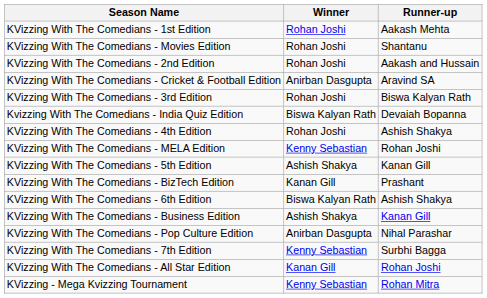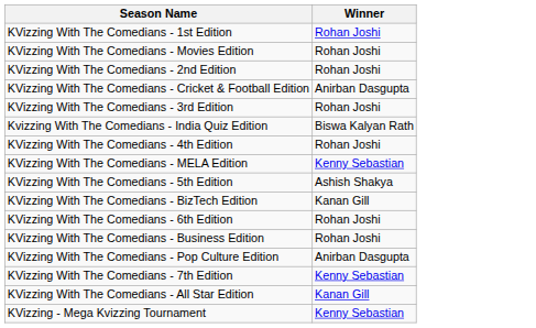 <table class="wikitable">
 <tr>
 <th>Season Name</th>
 <th>Winner</th>
-<th>Runner-up</th>
 </tr>
 <tr>
 <td>KVizzing With The Comedians - 1st Edition</td>
 <td><a href='#'>Rohan Joshi</a></td>
-<td>Aakash Mehta</td>
 </tr>
 <tr>
 <td>KVizzing With The Comedians - Movies Edition</td>
 <td>Rohan Joshi</td>
-<td>Shantanu</td>
 </tr>
 <tr>
 <td>KVizzing With The Comedians - 2nd Edition</td>
 <td>Rohan Joshi</td>
-<td>Aakash and Hussain</td>
 </tr>
 <tr>
 <td>KVizzing With The Comedians - Cricket & Football Edition</td>
 <td>Anirban Dasgupta</td>
-<td>Aravind SA</td>
 </tr>
 <tr>
 <td>KVizzing With The Comedians - 3rd Edition</td>
 <td>Rohan Joshi</td>
-<td>Biswa Kalyan Rath</td>
 </tr>
 <tr>
 <td>Kvizzing With The Comedians - India Quiz Edition</td>
 <td>Biswa Kalyan Rath</td>
-<td>Devaiah Bopanna</td>
 </tr>
 <tr>
 <td>KVizzing With The Comedians - 4th Edition</td>
 <td>Rohan Joshi</td>
-<td>Ashish Shakya</td>
 </tr>
 <tr>
 <td>KVizzing With The Comedians - MELA Edition</td>
 <td><a href='#'>Kenny Sebastian</a></td>
-<td>Rohan Joshi</td>
 </tr>
 <tr>
 <td>KVizzing With The Comedians - 5th Edition</td>
 <td>Ashish Shakya</td>
-<td>Kanan Gill</td>
 </tr>
 <tr>
 <td>KVizzing With The Comedians - BizTech Edition</td>
 <td>Kanan Gill</td>
-<td>Prashant</td>
 </tr>
 <tr>
 <td>KVizzing With The Comedians - 6th Edition</td>
-<td>Biswa Kalyan Rath</td>
-<td>Ashish Shakya</td>
+<td>Rohan Joshi</td>
 </tr>
 <tr>
 <td>KVizzing With The Comedians - Business Edition</td>
-<td>Ashish Shakya</td>
-<td><a href='#'>Kanan Gill</a></td>
+<td>Rohan Joshi</td>
 </tr>
 <tr>
 <td>KVizzing With The Comedians - Pop Culture Edition</td>
 <td>Anirban Dasgupta</td>
-<td>Nihal Parashar</td>
 </tr>
 <tr>
 <td>KVizzing With The Comedians - 7th Edition</td>
 <td><a href='#'>Kenny Sebastian</a></td>
-<td>Surbhi Bagga</td>
 </tr>
 <tr>
 <td>KVizzing With The Comedians - All Star Edition</td>
 <td><a href='#'>Kanan Gill</a></td>
-<td><a href='#'>Rohan Joshi</a></td>
 </tr>
 <tr>
 <td>KVizzing - Mega Kvizzing Tournament</td>
 <td><a href='#'>Kenny Sebastian</a></td>
-<td><a href='#'>Rohan Mitra</a></td>
 </tr>
 </table>
